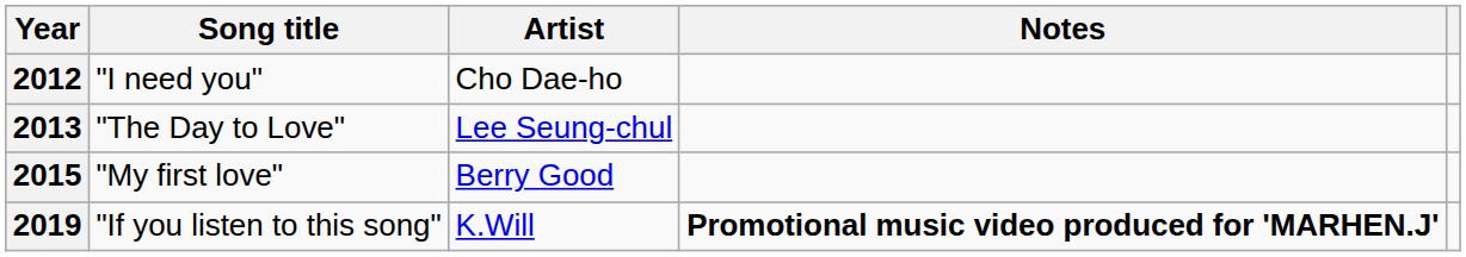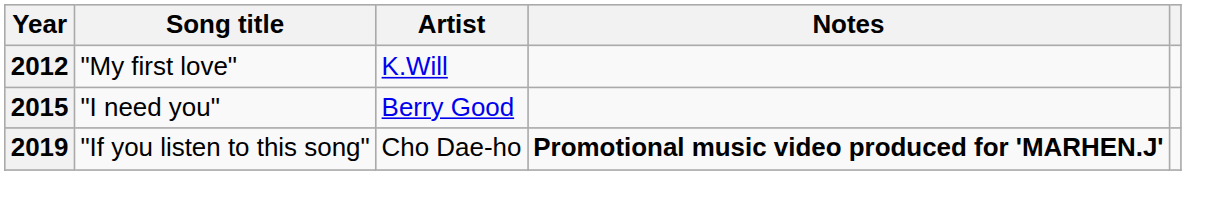 <table class="wikitable plainrowheaders sortable">
 <tr>
 <th scope="col">Year</th>
 <th scope="col">Song title</th>
 <th scope="col">Artist</th>
 <th scope="col"  class="unsortable">Notes</th>
 <th scope="col"  class="unsortable"></th>
 </tr>
 <tr>
 <th scope="row">2012</th>
-<td>"I need you"</td>
-<td>Cho Dae-ho</td>
-<td></td>
-<td></td>
-</tr>
-<tr>
-<th scope="row">2013</th>
-<td>"The Day to Love"</td>
-<td><a href='#'>Lee Seung-chul</a></td>
+<td>"My first love"</td>
+<td><a href='#'>K.Will</a></td>
 <td></td>
 <td></td>
 </tr>
 <tr>
 <th scope="row">2015</th>
-<td>"My first love"</td>
+<td>"I need you"</td>
 <td><a href='#'>Berry Good</a></td>
 <td></td>
 <td></td>
 </tr>
 <tr>
 <th scope="row">2019</th>
 <td>"If you listen to this song"</td>
-<td><a href='#'>K.Will</a></td>
+<td>Cho Dae-ho</td>
 <td><strong>Promotional music video produced for 'MARHEN.J'</strong></td>
 <td></td>
 </tr>
 </table>
